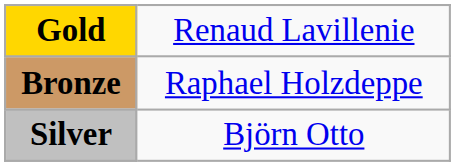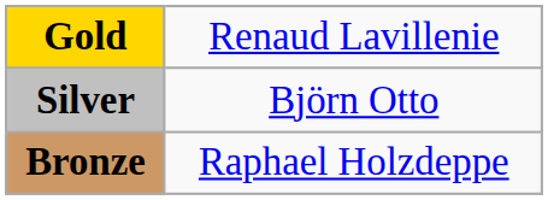 <table class="wikitable" style=" text-align:center; " width="35%">
 <tr>
 <td bgcolor="gold"><strong>Gold</strong></td>
 <td><a href='#'>Renaud Lavillenie</a><br>  <small><em></em></small></td>
 </tr>
 <tr>
+<td bgcolor="silver"><strong>Silver</strong></td>
+<td><a href='#'>Björn Otto</a><br>  <small><em></em></small></td>
+</tr>
+<tr>
 <td bgcolor="CC9966"><strong>Bronze</strong></td>
 <td><a href='#'>Raphael Holzdeppe</a><br> <small><em></em></small></td>
 </tr>
-<tr>
-<td bgcolor="silver"><strong>Silver</strong></td>
-<td><a href='#'>Björn Otto</a><br>  <small><em></em></small></td>
-</tr>
 </table>
